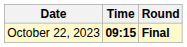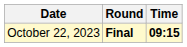 <table class="wikitable">
 <tr>
 <th>Date</th>
+<th>Round</th>
 <th>Time</th>
-<th>Round</th>
 </tr>
 <tr style=background:lemonchiffon>
 <td>October 22, 2023</td>
+<td><strong>Final</strong></td>
 <td><strong>09:15</strong></td>
-<td><strong>Final</strong></td>
 </tr>
 </table>
